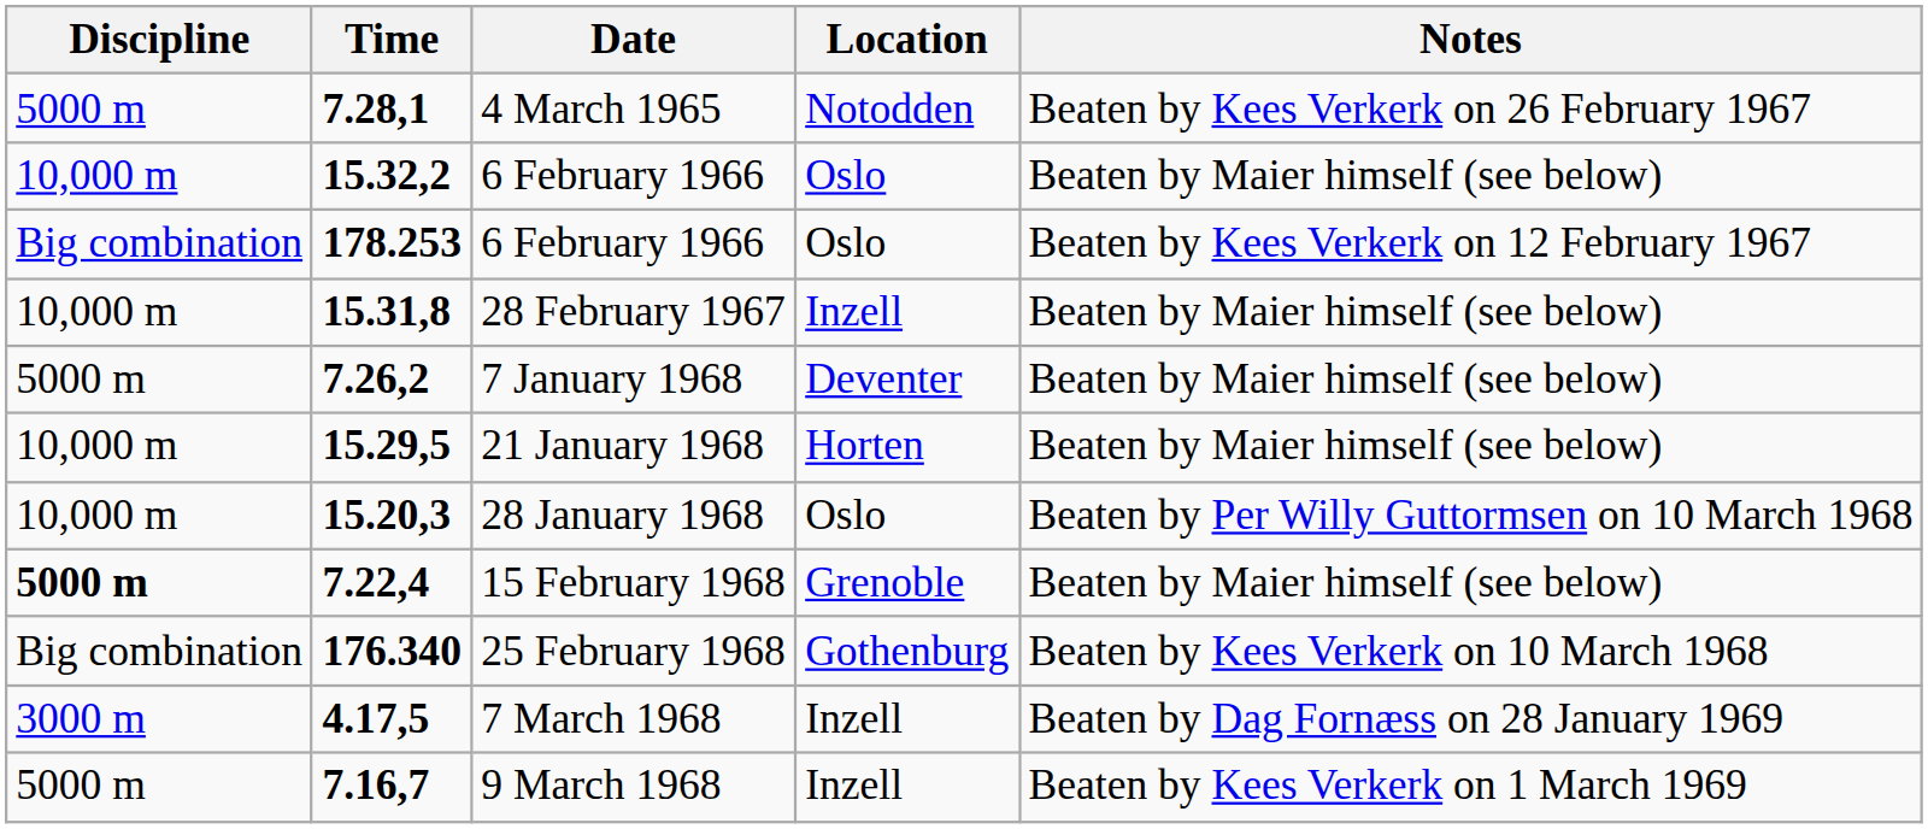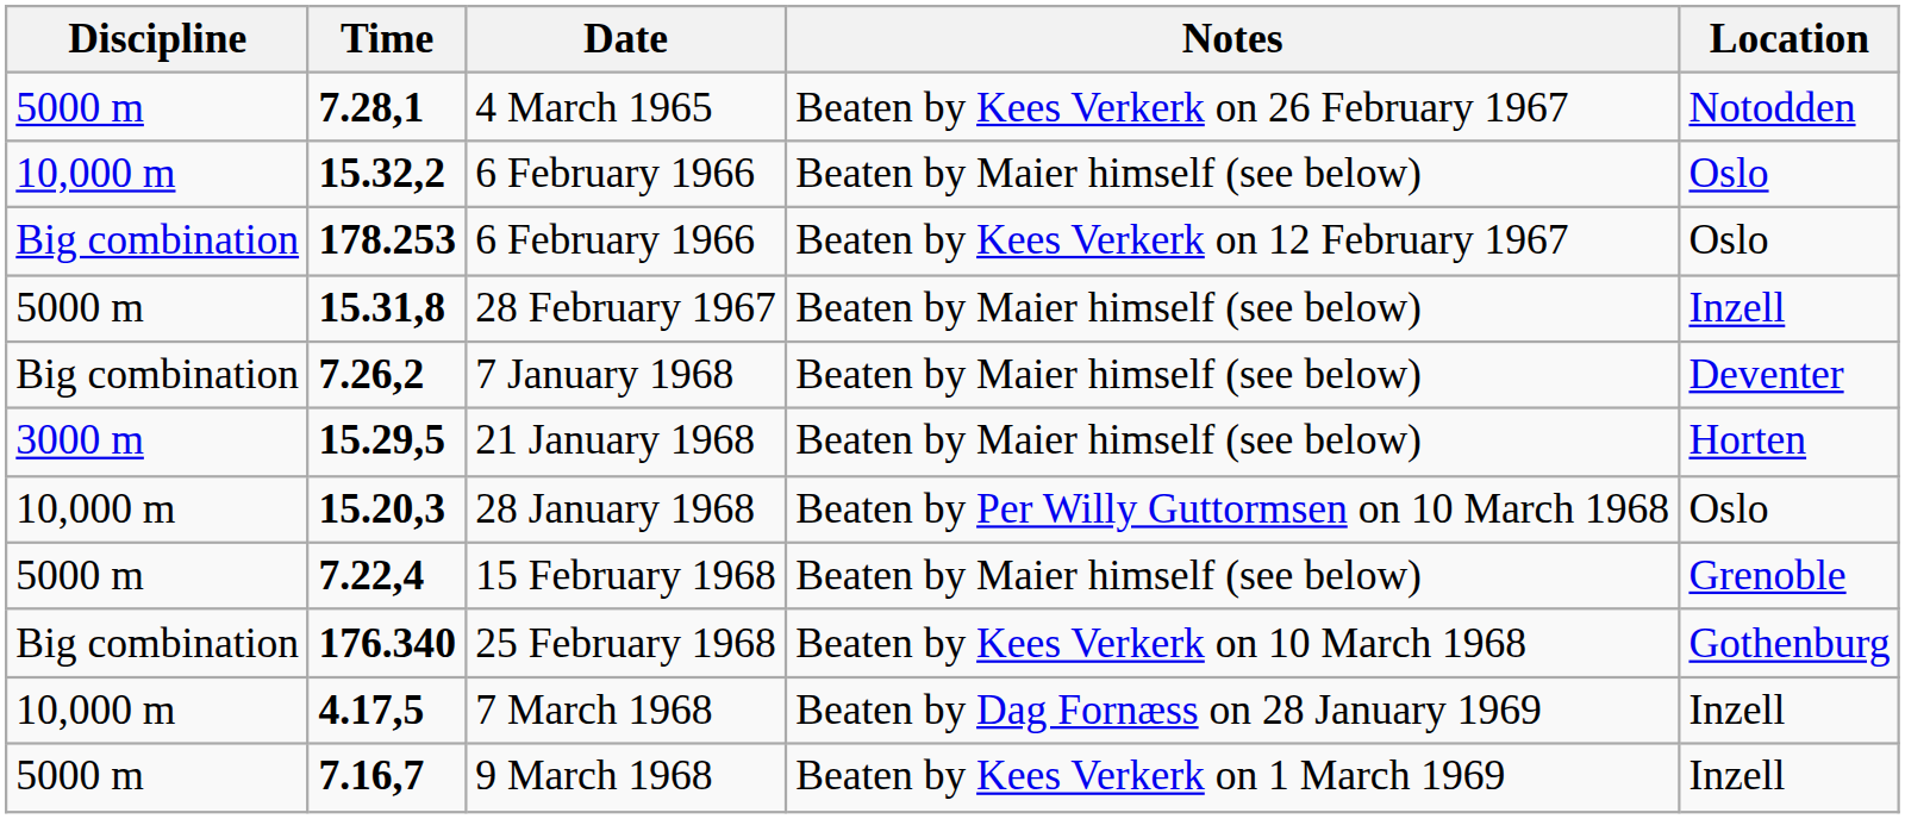 <table class='wikitable'>
 <tr>
 <th>Discipline</th>
 <th>Time</th>
 <th>Date</th>
+<th>Notes</th>
 <th>Location</th>
-<th>Notes</th>
 </tr>
 <tr>
 <td><a href='#'>5000 m</a></td>
 <td><strong>7.28,1</strong></td>
 <td>4 March 1965</td>
+<td>Beaten by <a href='#'>Kees Verkerk</a> on 26 February 1967</td>
 <td align=left><a href='#'>Notodden</a></td>
-<td>Beaten by <a href='#'>Kees Verkerk</a> on 26 February 1967</td>
 </tr>
 <tr>
 <td><a href='#'>10,000 m</a></td>
 <td><strong>15.32,2</strong></td>
 <td>6 February 1966</td>
+<td>Beaten by Maier himself (see below)</td>
 <td align=left><a href='#'>Oslo</a></td>
-<td>Beaten by Maier himself (see below)</td>
 </tr>
 <tr>
 <td><a href='#'>Big combination</a></td>
 <td><strong>178.253</strong></td>
 <td>6 February 1966</td>
+<td>Beaten by <a href='#'>Kees Verkerk</a> on 12 February 1967</td>
 <td align=left>Oslo</td>
-<td>Beaten by <a href='#'>Kees Verkerk</a> on 12 February 1967</td>
-</tr>
-<tr>
-<td>10,000 m</td>
-<td><strong>15.31,8</strong></td>
-<td>28 February 1967</td>
-<td align=left><a href='#'>Inzell</a></td>
-<td>Beaten by Maier himself (see below)</td>
 </tr>
 <tr>
 <td>5000 m</td>
+<td><strong>15.31,8</strong></td>
+<td>28 February 1967</td>
+<td>Beaten by Maier himself (see below)</td>
+<td align=left><a href='#'>Inzell</a></td>
+</tr>
+<tr>
+<td>Big combination</td>
 <td><strong>7.26,2</strong></td>
 <td>7 January 1968</td>
+<td>Beaten by Maier himself (see below)</td>
 <td align=left><a href='#'>Deventer</a></td>
-<td>Beaten by Maier himself (see below)</td>
 </tr>
 <tr>
-<td>10,000 m</td>
+<td><a href='#'>3000 m</a></td>
 <td><strong>15.29,5</strong></td>
 <td>21 January 1968</td>
+<td>Beaten by Maier himself (see below)</td>
 <td align=left><a href='#'>Horten</a></td>
-<td>Beaten by Maier himself (see below)</td>
 </tr>
 <tr>
 <td>10,000 m</td>
 <td><strong>15.20,3</strong></td>
 <td>28 January 1968</td>
+<td>Beaten by <a href='#'>Per Willy Guttormsen</a> on 10 March 1968</td>
 <td align=left>Oslo</td>
-<td>Beaten by <a href='#'>Per Willy Guttormsen</a> on 10 March 1968</td>
 </tr>
 <tr>
-<td><strong>5000 m</strong></td>
+<td>5000 m</td>
 <td><strong>7.22,4</strong></td>
 <td>15 February 1968</td>
+<td>Beaten by Maier himself (see below)</td>
 <td align=left><a href='#'>Grenoble</a></td>
-<td>Beaten by Maier himself (see below)</td>
 </tr>
 <tr>
 <td>Big combination</td>
 <td><strong>176.340</strong></td>
 <td>25 February 1968</td>
+<td>Beaten by <a href='#'>Kees Verkerk</a> on 10 March 1968</td>
 <td align=left><a href='#'>Gothenburg</a></td>
-<td>Beaten by <a href='#'>Kees Verkerk</a> on 10 March 1968</td>
 </tr>
 <tr>
-<td><a href='#'>3000 m</a></td>
+<td>10,000 m</td>
 <td><strong>4.17,5</strong></td>
 <td>7 March 1968</td>
+<td>Beaten by <a href='#'>Dag Fornæss</a> on 28 January 1969</td>
 <td align=left>Inzell</td>
-<td>Beaten by <a href='#'>Dag Fornæss</a> on 28 January 1969</td>
 </tr>
 <tr>
 <td>5000 m</td>
 <td><strong>7.16,7</strong></td>
 <td>9 March 1968</td>
+<td>Beaten by <a href='#'>Kees Verkerk</a> on 1 March 1969</td>
 <td align=left>Inzell</td>
-<td>Beaten by <a href='#'>Kees Verkerk</a> on 1 March 1969</td>
 </tr>
 </table>
